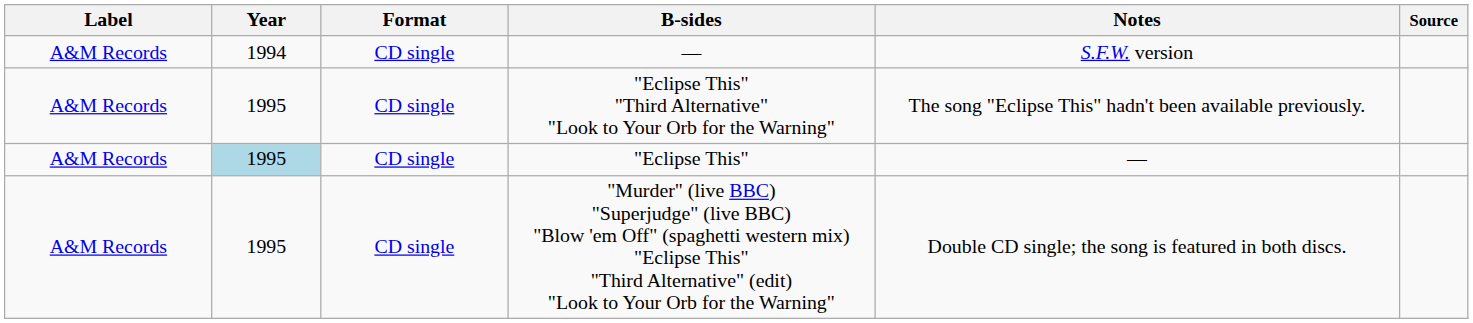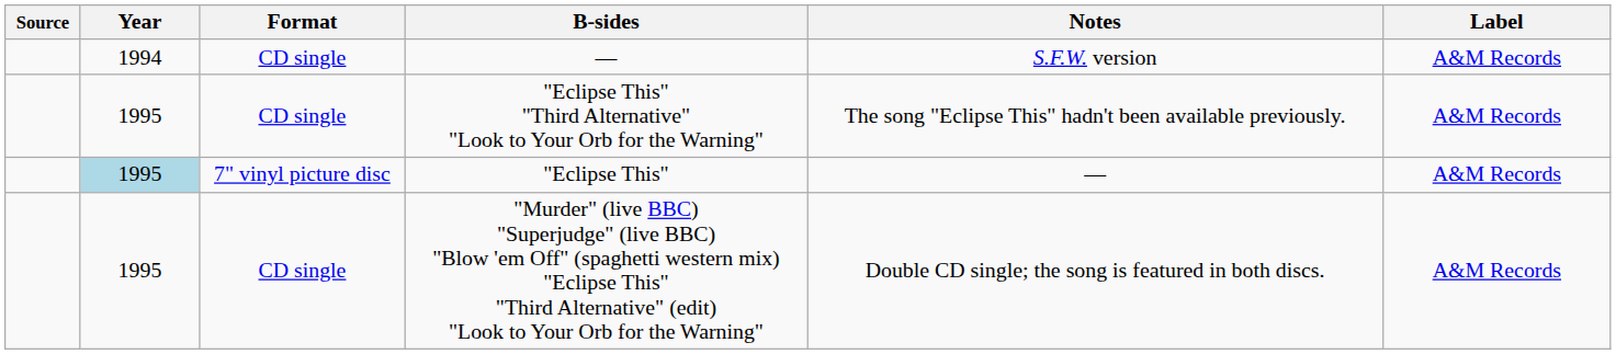 <table class="wikitable sortable">
 <tr>
-<th style="width: 10em;">Label</th>
+<th style="width: 3em;" class="unsortable"><small>Source</small></th>
 <th style="width: 5em;"align="center">Year</th>
 <th style="width: 9em;">Format</th>
 <th style="width: 18em;" class="unsortable" align="center">B-sides</th>
 <th style="width: 26em;" class="unsortable" align="center">Notes</th>
-<th style="width: 3em;" class="unsortable"><small>Source</small></th>
+<th style="width: 10em;">Label</th>
 </tr>
 <tr>
-<td align="center"><a href='#'>A&M Records</a></td>
+<td align="center"></td>
 <td align="center">1994</td>
 <td align="center"><a href='#'>CD single</a></td>
 <td align="center">—</td>
 <td align="center"><em><a href='#'>S.F.W.</a></em> version</td>
-<td align="center"></td>
+<td align="center"><a href='#'>A&M Records</a></td>
 </tr>
 <tr>
-<td align="center"><a href='#'>A&M Records</a></td>
+<td align="center"></td>
 <td align="center">1995</td>
 <td align="center"><a href='#'>CD single</a></td>
 <td align="center">"Eclipse This"<br>"Third Alternative"<br>"Look to Your Orb for the Warning"</td>
 <td align="center">The song "Eclipse This" hadn't been available previously.</td>
-<td align="center"></td>
+<td align="center"><a href='#'>A&M Records</a></td>
 </tr>
 <tr>
-<td align="center"><a href='#'>A&M Records</a></td>
+<td align="center"></td>
 <td align="center" style="background: lightblue;">1995</td>
-<td align="center"><a href='#'>CD single</a></td>
+<td align="center"><a href='#'>7" vinyl picture disc</a></td>
 <td align="center">"Eclipse This"</td>
 <td align="center">—</td>
-<td align="center"></td>
+<td align="center"><a href='#'>A&M Records</a></td>
 </tr>
 <tr>
-<td align="center"><a href='#'>A&M Records</a></td>
+<td align="center"></td>
 <td align="center">1995</td>
 <td align="center"><a href='#'>CD single</a></td>
 <td align="center">"Murder" (live <a href='#'>BBC</a>)<br>"Superjudge" (live BBC)<br>"Blow 'em Off" (spaghetti western mix)<br>"Eclipse This"<br>"Third Alternative" (edit)<br>"Look to Your Orb for the Warning"</td>
 <td align="center">Double CD single; the song is featured in both discs.</td>
-<td align="center"></td>
+<td align="center"><a href='#'>A&M Records</a></td>
 </tr>
 </table>
